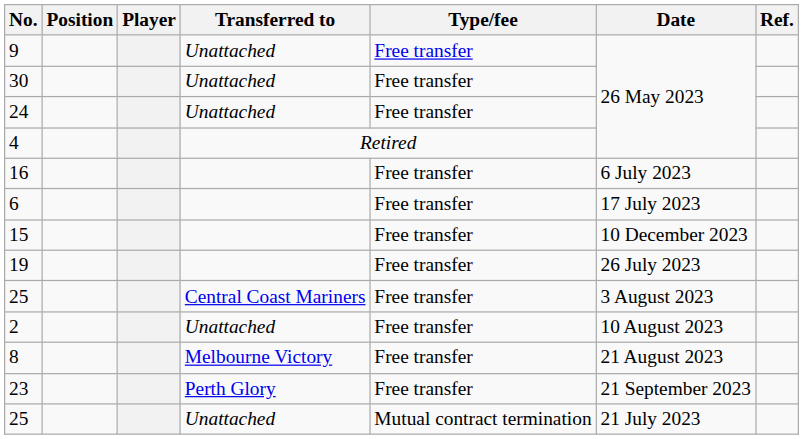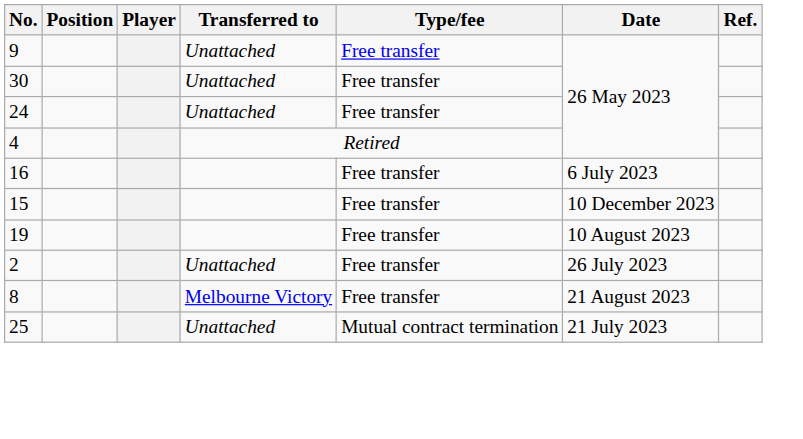 <table class="wikitable plainrowheaders sortable" style="text-align:center; text-align:left">
 <tr>
 <th scope="col">No.</th>
 <th scope="col">Position</th>
 <th scope="col">Player</th>
 <th scope="col">Transferred to</th>
 <th scope="col">Type/fee</th>
 <th scope="col">Date</th>
 <th class="unsortable" scope="col">Ref.</th>
 </tr>
 <tr>
 <td>9</td>
 <td></td>
 <th scope="row"></th>
 <td><em>Unattached</em></td>
 <td><a href='#'>Free transfer</a></td>
 <td rowspan="4">26 May 2023</td>
 <td></td>
 </tr>
 <tr>
 <td>30</td>
 <td></td>
 <th scope="row"></th>
 <td><em>Unattached</em></td>
 <td>Free transfer</td>
 <td></td>
 </tr>
 <tr>
 <td>24</td>
 <td></td>
 <th scope="row"></th>
 <td><em>Unattached</em></td>
 <td>Free transfer</td>
 <td></td>
 </tr>
 <tr>
 <td>4</td>
 <td></td>
 <th scope="row"></th>
 <td colspan="2" align="center"><em>Retired</em></td>
 <td></td>
 </tr>
 <tr>
 <td>16</td>
 <td></td>
 <th scope="row"></th>
 <td></td>
 <td>Free transfer</td>
 <td>6 July 2023</td>
 <td></td>
 </tr>
 <tr>
-<td>6</td>
-<td></td>
-<th scope="row"></th>
-<td></td>
-<td>Free transfer</td>
-<td>17 July 2023</td>
-<td></td>
-</tr>
-<tr>
 <td>15</td>
 <td></td>
 <th scope="row"></th>
 <td></td>
 <td>Free transfer</td>
 <td>10 December 2023</td>
 <td></td>
 </tr>
 <tr>
 <td>19</td>
 <td></td>
 <th scope="row"></th>
 <td></td>
 <td>Free transfer</td>
-<td>26 July 2023</td>
-<td></td>
-</tr>
-<tr>
-<td>25</td>
-<td></td>
-<th scope="row"></th>
-<td><a href='#'>Central Coast Mariners</a></td>
-<td>Free transfer</td>
-<td>3 August 2023</td>
+<td>10 August 2023</td>
 <td></td>
 </tr>
 <tr>
 <td>2</td>
 <td></td>
 <th scope="row"></th>
 <td><em>Unattached</em></td>
 <td>Free transfer</td>
-<td>10 August 2023</td>
+<td>26 July 2023</td>
 <td></td>
 </tr>
 <tr>
 <td>8</td>
 <td></td>
 <th scope="row"></th>
 <td><a href='#'>Melbourne Victory</a></td>
 <td>Free transfer</td>
 <td>21 August 2023</td>
 <td></td>
 </tr>
 <tr>
-<td>23</td>
-<td></td>
-<th scope="row"></th>
-<td><a href='#'>Perth Glory</a></td>
-<td>Free transfer</td>
-<td>21 September 2023</td>
-<td></td>
-</tr>
-<tr>
 <td>25</td>
 <td></td>
 <th scope="row"></th>
 <td><em>Unattached</em></td>
 <td>Mutual contract termination</td>
 <td>21 July 2023</td>
 <td></td>
 </tr>
 </table>
